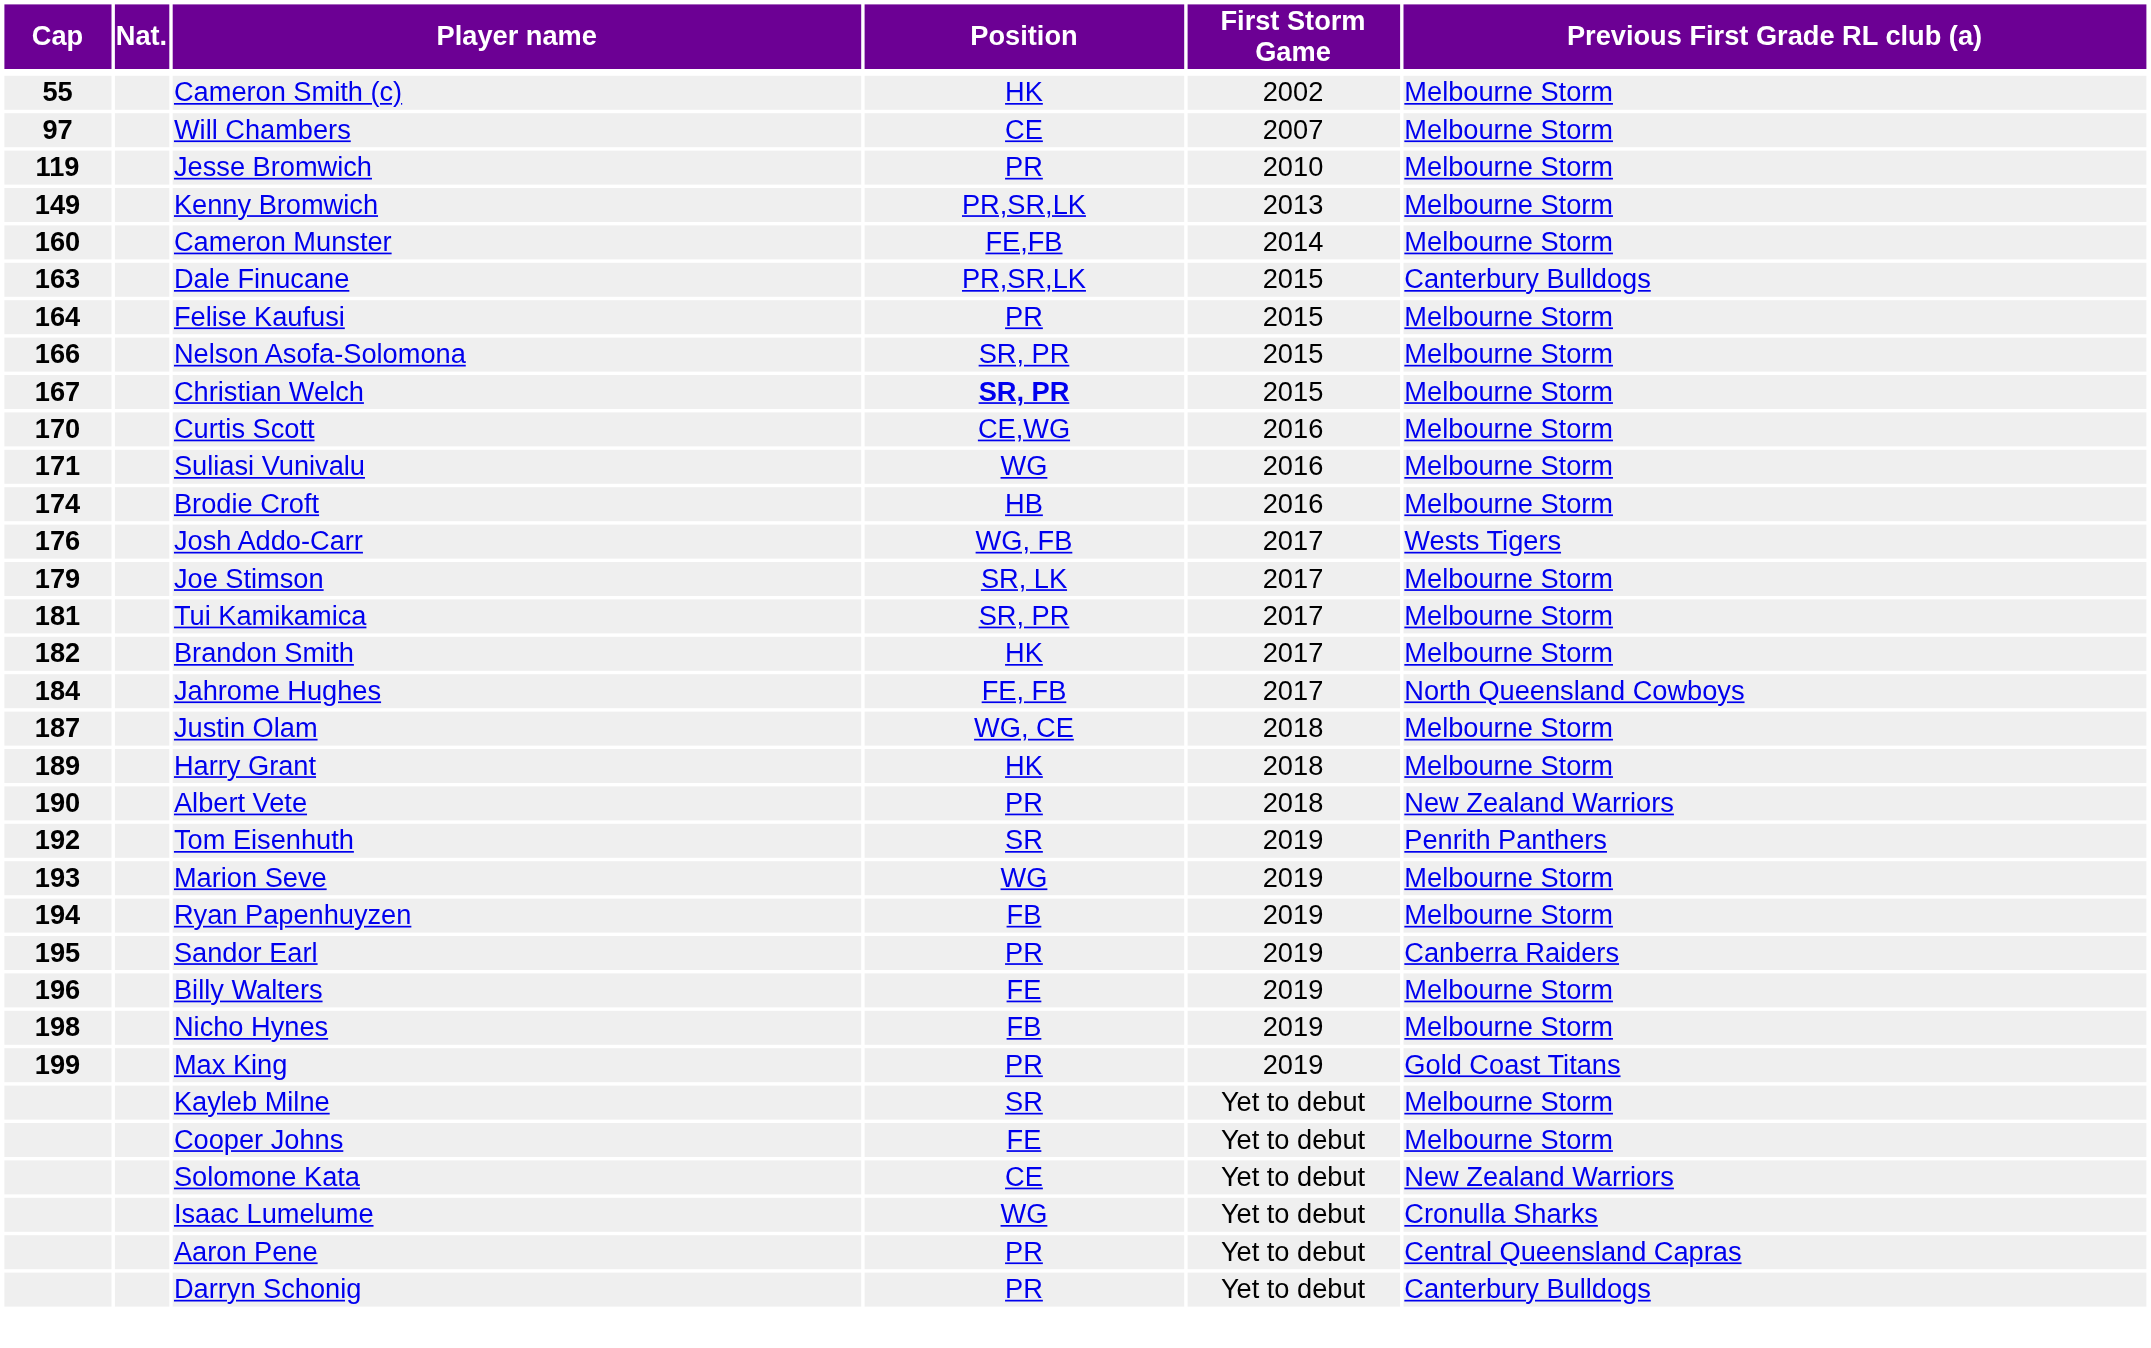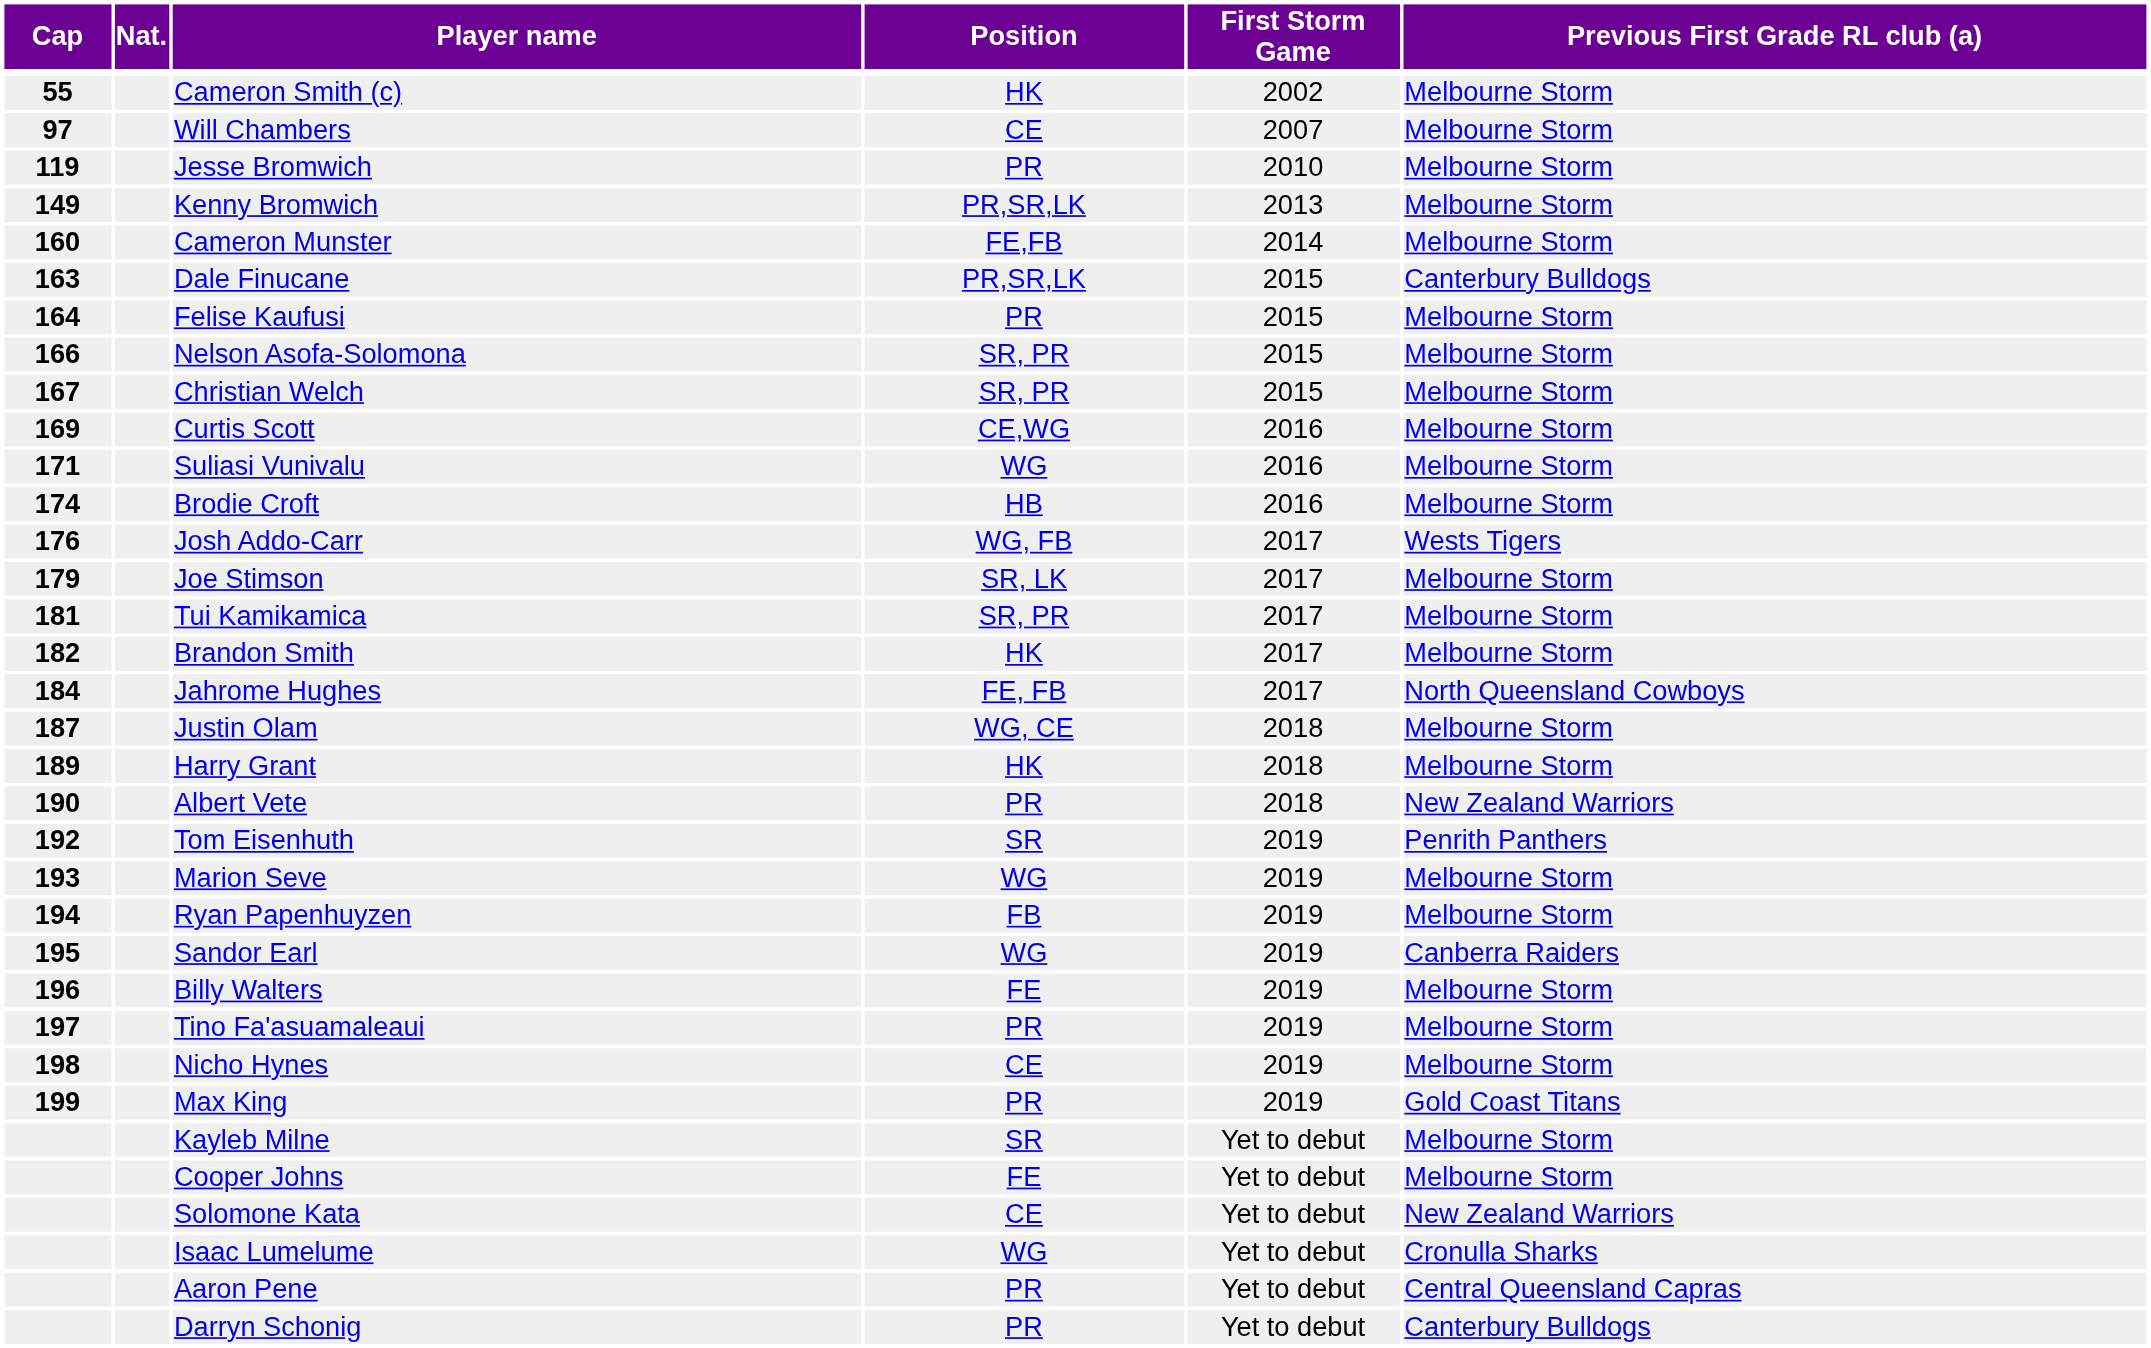 <table width=100%>
 <tr bgcolor="#6c0094"; style="color:#FFFFFF">
 <th width=5%>Cap</th>
 <th width=1%>Nat.</th>
 <th !width=30%>Player name</th>
 <th width=15%>Position</th>
 <th width=10%>First Storm Game</th>
 <th width=35%>Previous First Grade RL club (a)</th>
 </tr>
 <tr>
 </tr>
 <tr bgcolor=#EFEFEF>
 <td align=center><strong>55</strong></td>
 <td align=center></td>
 <td><a href='#'>Cameron Smith (c)</a></td>
 <td align=center><a href='#'>HK</a></td>
 <td align=center>2002</td>
 <td> <a href='#'>Melbourne Storm</a></td>
 </tr>
 <tr bgcolor=#EFEFEF>
 <td align=center><strong>97</strong></td>
 <td align=center></td>
 <td><a href='#'>Will Chambers</a></td>
 <td align=center><a href='#'>CE</a></td>
 <td align=center>2007</td>
 <td> <a href='#'>Melbourne Storm</a></td>
 </tr>
 <tr bgcolor=#EFEFEF>
 <td align=center><strong>119</strong></td>
 <td align=center></td>
 <td><a href='#'>Jesse Bromwich</a></td>
 <td align=center><a href='#'>PR</a></td>
 <td align=center>2010</td>
 <td> <a href='#'>Melbourne Storm</a></td>
 </tr>
 <tr bgcolor=#EFEFEF>
 <td align=center><strong>149</strong></td>
 <td align=center></td>
 <td><a href='#'>Kenny Bromwich</a></td>
 <td align=center><a href='#'>PR,SR,LK</a></td>
 <td align=center>2013</td>
 <td> <a href='#'>Melbourne Storm</a></td>
 </tr>
 <tr bgcolor=#EFEFEF>
 <td align=center><strong>160</strong></td>
 <td align=center></td>
 <td><a href='#'>Cameron Munster</a></td>
 <td align=center><a href='#'>FE,FB</a></td>
 <td align=center>2014</td>
 <td> <a href='#'>Melbourne Storm</a></td>
 </tr>
 <tr bgcolor=#EFEFEF>
 <td align=center><strong>163</strong></td>
 <td align=center></td>
 <td><a href='#'>Dale Finucane</a></td>
 <td align=center><a href='#'>PR,SR,LK</a></td>
 <td align=center>2015</td>
 <td> <a href='#'>Canterbury Bulldogs</a></td>
 </tr>
 <tr bgcolor=#EFEFEF>
 <td align=center><strong>164</strong></td>
 <td align=center></td>
 <td><a href='#'>Felise Kaufusi</a></td>
 <td align=center><a href='#'>PR</a></td>
 <td align=center>2015</td>
 <td> <a href='#'>Melbourne Storm</a></td>
 </tr>
 <tr bgcolor=#EFEFEF>
 <td align=center><strong>166</strong></td>
 <td align=center></td>
 <td><a href='#'>Nelson Asofa-Solomona</a></td>
 <td align=center><a href='#'>SR, PR</a></td>
 <td align=center>2015</td>
 <td> <a href='#'>Melbourne Storm</a></td>
 </tr>
 <tr bgcolor=#EFEFEF>
 <td align=center><strong>167</strong></td>
 <td align=center></td>
 <td><a href='#'>Christian Welch</a></td>
-<td align=center><strong><a href='#'>SR, PR</a></strong></td>
+<td align=center><a href='#'>SR, PR</a></td>
 <td align=center>2015</td>
 <td> <a href='#'>Melbourne Storm</a></td>
 </tr>
 <tr bgcolor=#EFEFEF>
-<td align=center><strong>170</strong></td>
+<td align=center><strong>169</strong></td>
 <td align=center></td>
 <td><a href='#'>Curtis Scott</a></td>
 <td align=center><a href='#'>CE,WG</a></td>
 <td align=center>2016</td>
 <td> <a href='#'>Melbourne Storm</a></td>
 </tr>
 <tr bgcolor=#EFEFEF>
 <td align=center><strong>171</strong></td>
 <td align=center></td>
 <td><a href='#'>Suliasi Vunivalu</a></td>
 <td align=center><a href='#'>WG</a></td>
 <td align=center>2016</td>
 <td> <a href='#'>Melbourne Storm</a></td>
 </tr>
 <tr bgcolor=#EFEFEF>
 <td align=center><strong>174</strong></td>
 <td align=center></td>
 <td><a href='#'>Brodie Croft</a></td>
 <td align=center><a href='#'>HB</a></td>
 <td align=center>2016</td>
 <td> <a href='#'>Melbourne Storm</a></td>
 </tr>
 <tr bgcolor=#EFEFEF>
 <td align=center><strong>176</strong></td>
 <td align=center></td>
 <td><a href='#'>Josh Addo-Carr</a></td>
 <td align=center><a href='#'>WG, FB</a></td>
 <td align=center>2017</td>
 <td> <a href='#'>Wests Tigers</a></td>
 </tr>
 <tr bgcolor=#EFEFEF>
 <td align=center><strong>179</strong></td>
 <td align=center></td>
 <td><a href='#'>Joe Stimson</a></td>
 <td align=center><a href='#'>SR, LK</a></td>
 <td align=center>2017</td>
 <td> <a href='#'>Melbourne Storm</a></td>
 </tr>
 <tr bgcolor=#EFEFEF>
 <td align=center><strong>181</strong></td>
 <td align=center></td>
 <td><a href='#'>Tui Kamikamica</a></td>
 <td align=center><a href='#'>SR, PR</a></td>
 <td align=center>2017</td>
 <td> <a href='#'>Melbourne Storm</a></td>
 </tr>
 <tr bgcolor=#EFEFEF>
 <td align=center><strong>182</strong></td>
 <td align=center></td>
 <td><a href='#'>Brandon Smith</a></td>
 <td align=center><a href='#'>HK</a></td>
 <td align=center>2017</td>
 <td> <a href='#'>Melbourne Storm</a></td>
 </tr>
 <tr bgcolor=#EFEFEF>
 <td align=center><strong>184</strong></td>
 <td align=center></td>
 <td><a href='#'>Jahrome Hughes</a></td>
 <td align=center><a href='#'>FE, FB</a></td>
 <td align=center>2017</td>
 <td> <a href='#'>North Queensland Cowboys</a></td>
 </tr>
 <tr bgcolor=#EFEFEF>
 <td align=center><strong>187</strong></td>
 <td align=center></td>
 <td><a href='#'>Justin Olam</a></td>
 <td align=center><a href='#'>WG, CE</a></td>
 <td align=center>2018</td>
 <td> <a href='#'>Melbourne Storm</a></td>
 </tr>
 <tr bgcolor=#EFEFEF>
 <td align=center><strong>189</strong></td>
 <td align=center></td>
 <td><a href='#'>Harry Grant</a></td>
 <td align=center><a href='#'>HK</a></td>
 <td align=center>2018</td>
 <td> <a href='#'>Melbourne Storm</a></td>
 </tr>
 <tr bgcolor=#EFEFEF>
 <td align=center><strong>190</strong></td>
 <td align=center></td>
 <td><a href='#'>Albert Vete</a></td>
 <td align=center><a href='#'>PR</a></td>
 <td align=center>2018</td>
 <td> <a href='#'>New Zealand Warriors</a></td>
 </tr>
 <tr bgcolor=#EFEFEF>
 <td align=center><strong>192</strong></td>
 <td align=center></td>
 <td><a href='#'>Tom Eisenhuth</a></td>
 <td align=center><a href='#'>SR</a></td>
 <td align=center>2019</td>
 <td> <a href='#'>Penrith Panthers</a></td>
 </tr>
 <tr bgcolor=#EFEFEF>
 <td align=center><strong>193</strong></td>
 <td align=center></td>
 <td><a href='#'>Marion Seve</a></td>
 <td align=center><a href='#'>WG</a></td>
 <td align=center>2019</td>
 <td> <a href='#'>Melbourne Storm</a></td>
 </tr>
 <tr bgcolor=#EFEFEF>
 <td align=center><strong>194</strong></td>
 <td align=center></td>
 <td><a href='#'>Ryan Papenhuyzen</a></td>
 <td align=center><a href='#'>FB</a></td>
 <td align=center>2019</td>
 <td> <a href='#'>Melbourne Storm</a></td>
 </tr>
 <tr bgcolor=#EFEFEF>
 <td align=center><strong>195</strong></td>
 <td align=center></td>
 <td><a href='#'>Sandor Earl</a></td>
-<td align=center><a href='#'>PR</a></td>
+<td align=center><a href='#'>WG</a></td>
 <td align=center>2019</td>
 <td> <a href='#'>Canberra Raiders</a></td>
 </tr>
 <tr bgcolor=#EFEFEF>
 <td align=center><strong>196</strong></td>
 <td align=center></td>
 <td><a href='#'>Billy Walters</a></td>
 <td align=center><a href='#'>FE</a></td>
 <td align=center>2019</td>
 <td> <a href='#'>Melbourne Storm</a></td>
 </tr>
 <tr bgcolor=#EFEFEF>
+<td align=center><strong>197</strong></td>
+<td align=center></td>
+<td><a href='#'>Tino Fa'asuamaleaui</a></td>
+<td align=center><a href='#'>PR</a></td>
+<td align=center>2019</td>
+<td> <a href='#'>Melbourne Storm</a></td>
+</tr>
+<tr bgcolor=#EFEFEF>
 <td align=center><strong>198</strong></td>
 <td align=center></td>
 <td><a href='#'>Nicho Hynes</a></td>
-<td align=center><a href='#'>FB</a></td>
+<td align=center><a href='#'>CE</a></td>
 <td align=center>2019</td>
 <td> <a href='#'>Melbourne Storm</a></td>
 </tr>
 <tr bgcolor=#EFEFEF>
 <td align=center><strong>199</strong></td>
 <td align=center></td>
 <td><a href='#'>Max King</a></td>
 <td align=center><a href='#'>PR</a></td>
 <td align=center>2019</td>
 <td> <a href='#'>Gold Coast Titans</a></td>
 </tr>
 <tr bgcolor=#EFEFEF>
 <td align=center></td>
 <td align=center></td>
 <td><a href='#'>Kayleb Milne</a></td>
 <td align=center><a href='#'>SR</a></td>
 <td align=center>Yet to debut</td>
 <td> <a href='#'>Melbourne Storm</a></td>
 </tr>
 <tr bgcolor=#EFEFEF>
 <td align=center></td>
 <td align=center></td>
 <td><a href='#'>Cooper Johns</a></td>
 <td align=center><a href='#'>FE</a></td>
 <td align=center>Yet to debut</td>
 <td> <a href='#'>Melbourne Storm</a></td>
 </tr>
 <tr bgcolor=#EFEFEF>
 <td align=center></td>
 <td align=center></td>
 <td><a href='#'>Solomone Kata</a></td>
 <td align=center><a href='#'>CE</a></td>
 <td align=center>Yet to debut</td>
 <td> <a href='#'>New Zealand Warriors</a></td>
 </tr>
 <tr bgcolor=#EFEFEF>
 <td align=center></td>
 <td align=center></td>
 <td><a href='#'>Isaac Lumelume</a></td>
 <td align=center><a href='#'>WG</a></td>
 <td align=center>Yet to debut</td>
 <td> <a href='#'>Cronulla Sharks</a></td>
 </tr>
 <tr bgcolor=#EFEFEF>
 <td align=center></td>
 <td align=center></td>
 <td><a href='#'>Aaron Pene</a></td>
 <td align=center><a href='#'>PR</a></td>
 <td align=center>Yet to debut</td>
 <td> <a href='#'>Central Queensland Capras</a></td>
 </tr>
 <tr bgcolor=#EFEFEF>
 <td align=center></td>
 <td align=center></td>
 <td><a href='#'>Darryn Schonig</a></td>
 <td align=center><a href='#'>PR</a></td>
 <td align=center>Yet to debut</td>
 <td> <a href='#'>Canterbury Bulldogs</a></td>
 </tr>
 </table>
